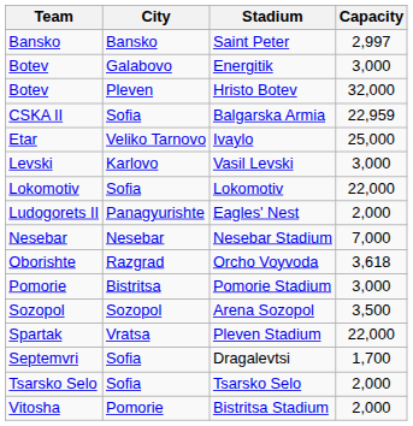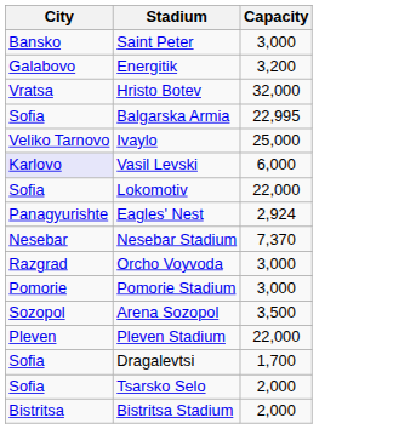 <table class="wikitable sortable">
 <tr>
-<th>Team</th>
 <th>City</th>
 <th>Stadium</th>
 <th>Capacity</th>
 </tr>
 <tr>
 <td><a href='#'>Bansko</a></td>
-<td><a href='#'>Bansko</a></td>
 <td><a href='#'>Saint Peter</a></td>
-<td align=center>2,997</td>
-</tr>
-<tr>
-<td><a href='#'>Botev</a></td>
-<td><a href='#'>Galabovo</a></td>
-<td><a href='#'>Energitik</a></td>
 <td align=center>3,000</td>
 </tr>
 <tr>
-<td><a href='#'>Botev</a></td>
-<td><a href='#'>Pleven</a></td>
+<td><a href='#'>Galabovo</a></td>
+<td><a href='#'>Energitik</a></td>
+<td align=center>3,200</td>
+</tr>
+<tr>
+<td><a href='#'>Vratsa</a></td>
 <td><a href='#'>Hristo Botev</a></td>
 <td align=center>32,000</td>
 </tr>
 <tr>
-<td><a href='#'>CSKA II</a></td>
 <td><a href='#'>Sofia</a></td>
 <td><a href='#'>Balgarska Armia</a></td>
-<td align="center">22,959</td>
+<td align="center">22,995</td>
 </tr>
 <tr>
-<td><a href='#'>Etar</a></td>
 <td><a href='#'>Veliko Tarnovo</a></td>
 <td><a href='#'>Ivaylo</a></td>
 <td align=center>25,000</td>
 </tr>
 <tr>
-<td><a href='#'>Levski</a></td>
-<td><a href='#'>Karlovo</a></td>
+<td style="background: lavender;"><a href='#'>Karlovo</a></td>
 <td><a href='#'>Vasil Levski</a></td>
-<td align=center>3,000</td>
+<td align=center>6,000</td>
 </tr>
 <tr>
-<td><a href='#'>Lokomotiv</a></td>
 <td><a href='#'>Sofia</a></td>
 <td><a href='#'>Lokomotiv</a></td>
 <td align=center>22,000</td>
 </tr>
 <tr>
-<td><a href='#'>Ludogorets II</a></td>
 <td><a href='#'>Panagyurishte</a></td>
 <td><a href='#'>Eagles' Nest</a></td>
-<td align="center">2,000</td>
+<td align="center">2,924</td>
 </tr>
 <tr>
 <td><a href='#'>Nesebar</a></td>
-<td><a href='#'>Nesebar</a></td>
 <td><a href='#'>Nesebar Stadium</a></td>
-<td align=center>7,000</td>
+<td align=center>7,370</td>
 </tr>
 <tr>
-<td><a href='#'>Oborishte</a></td>
 <td><a href='#'>Razgrad</a></td>
 <td><a href='#'>Orcho Voyvoda</a></td>
-<td align=center>3,618</td>
+<td align=center>3,000</td>
 </tr>
 <tr>
 <td><a href='#'>Pomorie</a></td>
-<td><a href='#'>Bistritsa</a></td>
 <td><a href='#'>Pomorie Stadium</a></td>
 <td align=center>3,000</td>
 </tr>
 <tr>
 <td><a href='#'>Sozopol</a></td>
-<td><a href='#'>Sozopol</a></td>
 <td><a href='#'>Arena Sozopol</a></td>
 <td align=center>3,500</td>
 </tr>
 <tr>
-<td><a href='#'>Spartak</a></td>
-<td><a href='#'>Vratsa</a></td>
+<td><a href='#'>Pleven</a></td>
 <td><a href='#'>Pleven Stadium</a></td>
 <td align="center">22,000</td>
 </tr>
 <tr>
-<td><a href='#'>Septemvri</a></td>
 <td><a href='#'>Sofia</a></td>
 <td>Dragalevtsi</td>
 <td align="center">1,700</td>
 </tr>
 <tr>
-<td><a href='#'>Tsarsko Selo</a></td>
 <td><a href='#'>Sofia</a></td>
 <td><a href='#'>Tsarsko Selo</a></td>
 <td align=center>2,000</td>
 </tr>
 <tr>
-<td><a href='#'>Vitosha</a></td>
-<td><a href='#'>Pomorie</a></td>
+<td><a href='#'>Bistritsa</a></td>
 <td><a href='#'>Bistritsa Stadium</a></td>
 <td align=center>2,000</td>
 </tr>
 </table>
